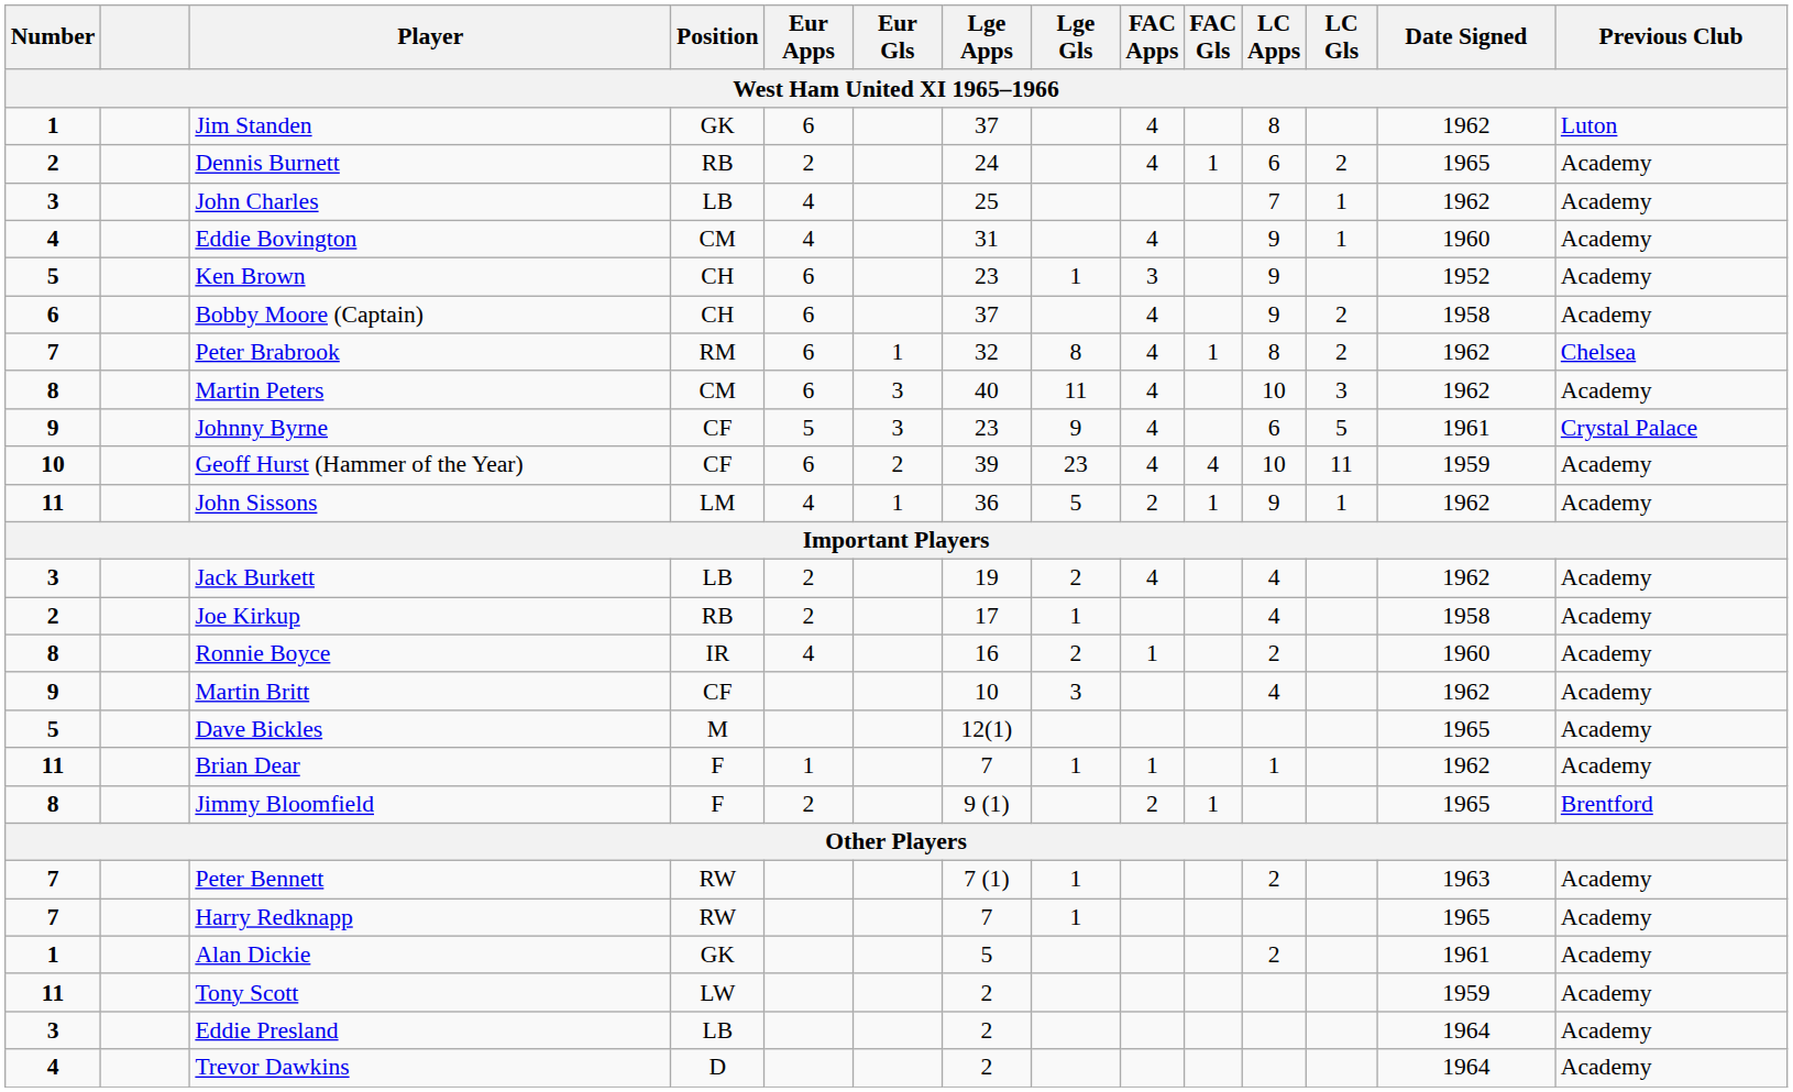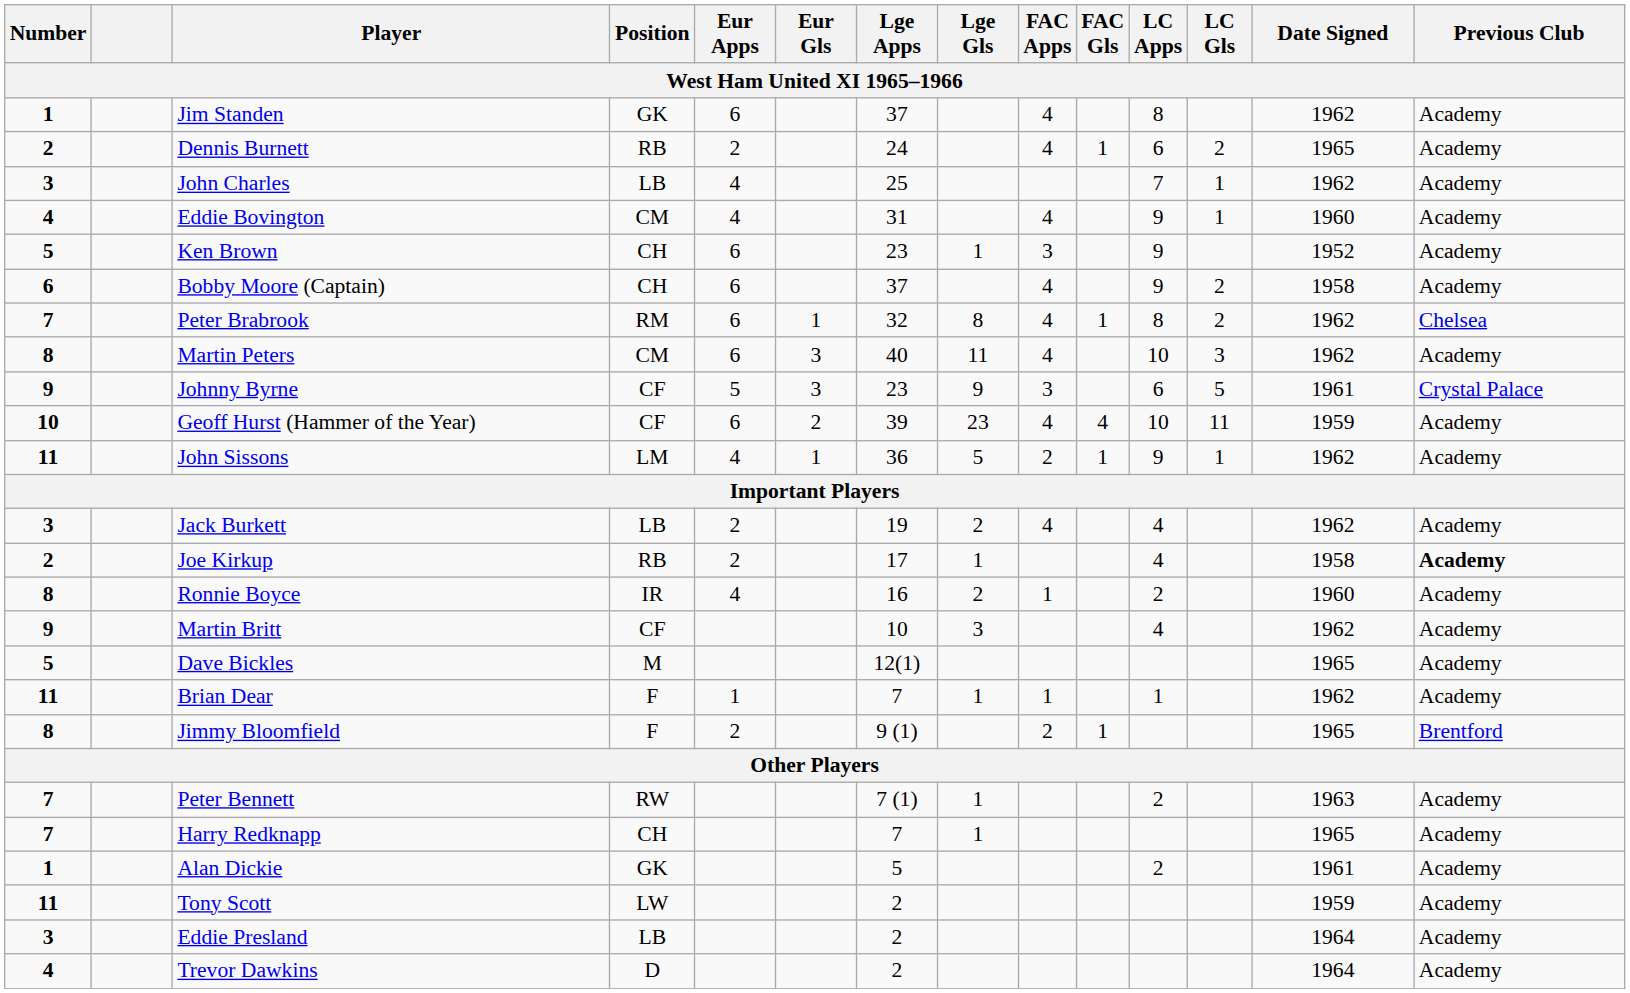 <table class="wikitable" style="width:95%;">
 <tr>
 <th width=5%>Number</th>
 <th width=5%></th>
 <th !width=10%>Player</th>
 <th width=4%>Position</th>
 <th width=5%>Eur Apps</th>
 <th width=5%>Eur Gls</th>
 <th width=5%>Lge Apps</th>
 <th width=5%>Lge Gls</th>
 <th width=3%>FAC Apps</th>
 <th width=3%>FAC Gls</th>
 <th width=3%>LC Apps</th>
 <th width=4%>LC Gls</th>
 <th width=10%>Date Signed</th>
 <th width=13%>Previous Club</th>
 </tr>
 <tr>
 <th colspan="14">West Ham United XI 1965–1966</th>
 </tr>
 <tr>
 <td align=center><strong>1</strong></td>
 <td align=center></td>
 <td><a href='#'>Jim Standen</a></td>
 <td align=center>GK</td>
 <td align=center>6</td>
 <td align=center></td>
 <td align=center>37</td>
 <td align=center></td>
 <td align=center>4</td>
 <td align=center></td>
 <td align=center>8</td>
 <td align=center></td>
 <td align=center>1962</td>
-<td><a href='#'>Luton</a></td>
+<td>Academy</td>
 </tr>
 <tr>
 <td align=center><strong>2</strong></td>
 <td align=center></td>
 <td><a href='#'>Dennis Burnett</a></td>
 <td align=center>RB</td>
 <td align=center>2</td>
 <td align=center></td>
 <td align=center>24</td>
 <td align=center></td>
 <td align=center>4</td>
 <td align=center>1</td>
 <td align=center>6</td>
 <td align=center>2</td>
 <td align=center>1965</td>
 <td>Academy</td>
 </tr>
 <tr>
 <td align=center><strong>3</strong></td>
 <td align=center></td>
 <td><a href='#'>John Charles</a></td>
 <td align=center>LB</td>
 <td align=center>4</td>
 <td align=center></td>
 <td align=center>25</td>
 <td align=center></td>
 <td align=center></td>
 <td align=center></td>
 <td align=center>7</td>
 <td align=center>1</td>
 <td align=center>1962</td>
 <td>Academy</td>
 </tr>
 <tr>
 <td align=center><strong>4</strong></td>
 <td align=center></td>
 <td><a href='#'>Eddie Bovington</a></td>
 <td align=center>CM</td>
 <td align=center>4</td>
 <td align=center></td>
 <td align=center>31</td>
 <td align=center></td>
 <td align=center>4</td>
 <td align=center></td>
 <td align=center>9</td>
 <td align=center>1</td>
 <td align=center>1960</td>
 <td>Academy</td>
 </tr>
 <tr>
 <td align=center><strong>5</strong></td>
 <td align=center></td>
 <td><a href='#'>Ken Brown</a></td>
 <td align=center>CH</td>
 <td align=center>6</td>
 <td align=center></td>
 <td align=center>23</td>
 <td align=center>1</td>
 <td align=center>3</td>
 <td align=center></td>
 <td align=center>9</td>
 <td align=center></td>
 <td align=center>1952</td>
 <td>Academy</td>
 </tr>
 <tr>
 <td align=center><strong>6</strong></td>
 <td align=center></td>
 <td><a href='#'>Bobby Moore</a> (Captain)</td>
 <td align=center>CH</td>
 <td align=center>6</td>
 <td align=center></td>
 <td align=center>37</td>
 <td align=center></td>
 <td align=center>4</td>
 <td align=center></td>
 <td align=center>9</td>
 <td align=center>2</td>
 <td align=center>1958</td>
 <td>Academy</td>
 </tr>
 <tr>
 <td align=center><strong>7</strong></td>
 <td align=center></td>
 <td><a href='#'>Peter Brabrook</a></td>
 <td align=center>RM</td>
 <td align=center>6</td>
 <td align=center>1</td>
 <td align=center>32</td>
 <td align=center>8</td>
 <td align=center>4</td>
 <td align=center>1</td>
 <td align=center>8</td>
 <td align=center>2</td>
 <td align=center>1962</td>
 <td><a href='#'>Chelsea</a></td>
 </tr>
 <tr>
 <td align=center><strong>8</strong></td>
 <td align=center></td>
 <td><a href='#'>Martin Peters</a></td>
 <td align=center>CM</td>
 <td align=center>6</td>
 <td align=center>3</td>
 <td align=center>40</td>
 <td align=center>11</td>
 <td align=center>4</td>
 <td align=center></td>
 <td align=center>10</td>
 <td align=center>3</td>
 <td align=center>1962</td>
 <td>Academy</td>
 </tr>
 <tr>
 <td align=center><strong>9</strong></td>
 <td align=center></td>
 <td><a href='#'>Johnny Byrne</a></td>
 <td align=center>CF</td>
 <td align=center>5</td>
 <td align=center>3</td>
 <td align=center>23</td>
 <td align=center>9</td>
-<td align=center>4</td>
+<td align=center>3</td>
 <td align=center></td>
 <td align=center>6</td>
 <td align=center>5</td>
 <td align=center>1961</td>
 <td><a href='#'>Crystal Palace</a></td>
 </tr>
 <tr>
 <td align=center><strong>10</strong></td>
 <td align=center></td>
 <td><a href='#'>Geoff Hurst</a> (Hammer of the Year)</td>
 <td align=center>CF</td>
 <td align=center>6</td>
 <td align=center>2</td>
 <td align=center>39</td>
 <td align=center>23</td>
 <td align=center>4</td>
 <td align=center>4</td>
 <td align=center>10</td>
 <td align=center>11</td>
 <td align=center>1959</td>
 <td>Academy</td>
 </tr>
 <tr>
 <td align=center><strong>11</strong></td>
 <td align=center></td>
 <td><a href='#'>John Sissons</a></td>
 <td align=center>LM</td>
 <td align=center>4</td>
 <td align=center>1</td>
 <td align=center>36</td>
 <td align=center>5</td>
 <td align=center>2</td>
 <td align=center>1</td>
 <td align=center>9</td>
 <td align=center>1</td>
 <td align=center>1962</td>
 <td>Academy</td>
 </tr>
 <tr>
 <th colspan="14">Important Players</th>
 </tr>
 <tr>
 <td align=center><strong>3</strong></td>
 <td align=center></td>
 <td><a href='#'>Jack Burkett</a></td>
 <td align=center>LB</td>
 <td align=center>2</td>
 <td align=center></td>
 <td align=center>19</td>
 <td align=center>2</td>
 <td align=center>4</td>
 <td align=center></td>
 <td align=center>4</td>
 <td align=center></td>
 <td align=center>1962</td>
 <td>Academy</td>
 </tr>
 <tr>
 <td align=center><strong>2</strong></td>
 <td align=center></td>
 <td><a href='#'>Joe Kirkup</a></td>
 <td align=center>RB</td>
 <td align=center>2</td>
 <td align=center></td>
 <td align=center>17</td>
 <td align=center>1</td>
 <td align=center></td>
 <td align=center></td>
 <td align=center>4</td>
 <td align=center></td>
 <td align=center>1958</td>
-<td>Academy</td>
+<td><strong>Academy</strong></td>
 </tr>
 <tr>
 <td align=center><strong>8</strong></td>
 <td align=center></td>
 <td><a href='#'>Ronnie Boyce</a></td>
 <td align=center>IR</td>
 <td align=center>4</td>
 <td align=center></td>
 <td align=center>16</td>
 <td align=center>2</td>
 <td align=center>1</td>
 <td align=center></td>
 <td align=center>2</td>
 <td align=center></td>
 <td align=center>1960</td>
 <td>Academy</td>
 </tr>
 <tr>
 <td align=center><strong>9</strong></td>
 <td align=center></td>
 <td><a href='#'>Martin Britt</a></td>
 <td align=center>CF</td>
 <td align=center></td>
 <td align=center></td>
 <td align=center>10</td>
 <td align=center>3</td>
 <td align=center></td>
 <td align=center></td>
 <td align=center>4</td>
 <td align=center></td>
 <td align=center>1962</td>
 <td>Academy</td>
 </tr>
 <tr>
 <td align=center><strong>5</strong></td>
 <td align=center></td>
 <td><a href='#'>Dave Bickles</a></td>
 <td align=center>M</td>
 <td align=center></td>
 <td align=center></td>
 <td align=center>12(1)</td>
 <td align=center></td>
 <td align=center></td>
 <td align=center></td>
 <td align=center></td>
 <td align=center></td>
 <td align=center>1965</td>
 <td>Academy</td>
 </tr>
 <tr>
 <td align=center><strong>11</strong></td>
 <td align=center></td>
 <td><a href='#'>Brian Dear</a></td>
 <td align=center>F</td>
 <td align=center>1</td>
 <td align=center></td>
 <td align=center>7</td>
 <td align=center>1</td>
 <td align=center>1</td>
 <td align=center></td>
 <td align=center>1</td>
 <td align=center></td>
 <td align=center>1962</td>
 <td>Academy</td>
 </tr>
 <tr>
 <td align=center><strong>8</strong></td>
 <td align=center></td>
 <td><a href='#'>Jimmy Bloomfield</a></td>
 <td align=center>F</td>
 <td align=center>2</td>
 <td align=center></td>
 <td align=center>9 (1)</td>
 <td align=center></td>
 <td align=center>2</td>
 <td align=center>1</td>
 <td align=center></td>
 <td align=center></td>
 <td align=center>1965</td>
 <td><a href='#'>Brentford</a></td>
 </tr>
 <tr>
 <th colspan="14">Other Players</th>
 </tr>
 <tr>
 <td align=center><strong>7</strong></td>
 <td align=center></td>
 <td><a href='#'>Peter Bennett</a></td>
 <td align=center>RW</td>
 <td align=center></td>
 <td align=center></td>
 <td align=center>7 (1)</td>
 <td align=center>1</td>
 <td align=center></td>
 <td align=center></td>
 <td align=center>2</td>
 <td align=center></td>
 <td align=center>1963</td>
 <td>Academy</td>
 </tr>
 <tr>
 <td align=center><strong>7</strong></td>
 <td align=center></td>
 <td><a href='#'>Harry Redknapp</a></td>
-<td align=center>RW</td>
+<td align=center>CH</td>
 <td align=center></td>
 <td align=center></td>
 <td align=center>7</td>
 <td align=center>1</td>
 <td align=center></td>
 <td align=center></td>
 <td align=center></td>
 <td align=center></td>
 <td align=center>1965</td>
 <td>Academy</td>
 </tr>
 <tr>
 <td align=center><strong>1</strong></td>
 <td align=center></td>
 <td><a href='#'>Alan Dickie</a></td>
 <td align=center>GK</td>
 <td align=center></td>
 <td align=center></td>
 <td align=center>5</td>
 <td align=center></td>
 <td align=center></td>
 <td align=center></td>
 <td align=center>2</td>
 <td align=center></td>
 <td align=center>1961</td>
 <td>Academy</td>
 </tr>
 <tr>
 <td align=center><strong>11</strong></td>
 <td align=center></td>
 <td><a href='#'>Tony Scott</a></td>
 <td align=center>LW</td>
 <td align=center></td>
 <td align=center></td>
 <td align=center>2</td>
 <td align=center></td>
 <td align=center></td>
 <td align=center></td>
 <td align=center></td>
 <td align=center></td>
 <td align=center>1959</td>
 <td>Academy</td>
 </tr>
 <tr>
 <td align=center><strong>3</strong></td>
 <td align=center></td>
 <td><a href='#'>Eddie Presland</a></td>
 <td align=center>LB</td>
 <td align=center></td>
 <td align=center></td>
 <td align=center>2</td>
 <td align=center></td>
 <td align=center></td>
 <td align=center></td>
 <td align=center></td>
 <td align=center></td>
 <td align=center>1964</td>
 <td>Academy</td>
 </tr>
 <tr>
 <td align=center><strong>4</strong></td>
 <td align=center></td>
 <td><a href='#'>Trevor Dawkins</a></td>
 <td align=center>D</td>
 <td align=center></td>
 <td align=center></td>
 <td align=center>2</td>
 <td align=center></td>
 <td align=center></td>
 <td align=center></td>
 <td align=center></td>
 <td align=center></td>
 <td align=center>1964</td>
 <td>Academy</td>
 </tr>
 </table>
